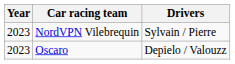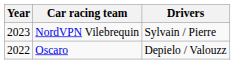 <table class="wikitable">
 <tr>
 <th>Year</th>
 <th>Car racing team</th>
 <th>Drivers</th>
 </tr>
 <tr>
 <td>2023</td>
 <td><a href='#'>NordVPN</a> Vilebrequin</td>
 <td>Sylvain / Pierre</td>
 </tr>
 <tr>
-<td>2023</td>
+<td>2022</td>
 <td><a href='#'>Oscaro</a></td>
 <td>Depielo / Valouzz</td>
 </tr>
 </table>
